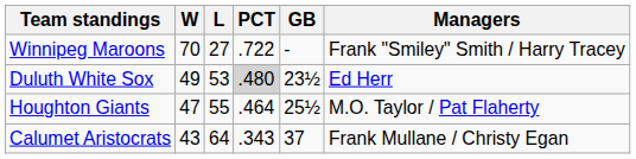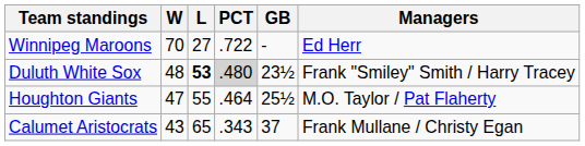 <table class="wikitable">
 <tr>
 <th>Team standings</th>
 <th>W</th>
 <th>L</th>
 <th>PCT</th>
 <th>GB</th>
 <th>Managers</th>
 </tr>
 <tr>
 <td><a href='#'>Winnipeg Maroons</a></td>
 <td>70</td>
 <td>27</td>
 <td>.722</td>
 <td>-</td>
-<td>Frank "Smiley" Smith / Harry Tracey</td>
+<td><a href='#'>Ed Herr</a></td>
 </tr>
 <tr>
 <td><a href='#'>Duluth White Sox</a></td>
-<td>49</td>
-<td>53</td>
+<td>48</td>
+<td><strong>53</strong></td>
 <td style="background: lightgrey;">.480</td>
 <td>23½</td>
-<td><a href='#'>Ed Herr</a></td>
+<td>Frank "Smiley" Smith / Harry Tracey</td>
 </tr>
 <tr>
 <td><a href='#'>Houghton Giants</a></td>
 <td>47</td>
 <td>55</td>
 <td>.464</td>
 <td>25½</td>
 <td>M.O. Taylor / <a href='#'>Pat Flaherty</a></td>
 </tr>
 <tr>
 <td><a href='#'>Calumet Aristocrats</a></td>
 <td>43</td>
-<td>64</td>
+<td>65</td>
 <td>.343</td>
 <td>37</td>
 <td>Frank Mullane / Christy Egan</td>
 </tr>
 </table>
